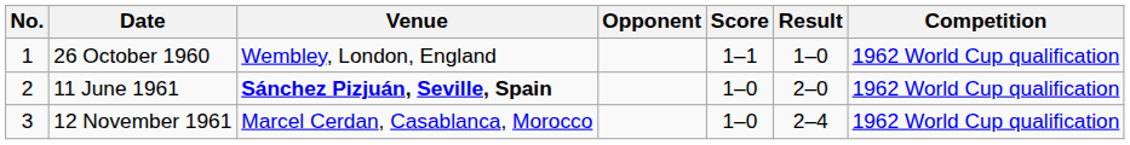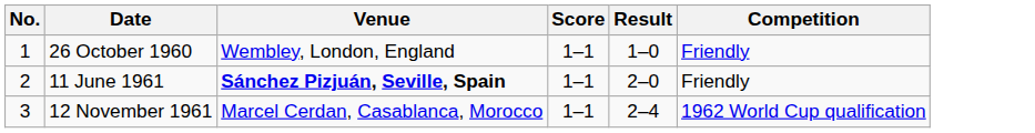 <table class="wikitable sortable">
 <tr>
 <th scope="col">No.</th>
 <th scope="col">Date</th>
 <th scope="col">Venue</th>
-<th scope="col">Opponent</th>
 <th scope="col">Score</th>
 <th scope="col">Result</th>
 <th scope="col">Competition</th>
 </tr>
 <tr>
 <td align="center">1</td>
 <td>26 October 1960</td>
 <td><a href='#'>Wembley</a>, London, England</td>
-<td></td>
 <td align="center">1–1</td>
 <td align="center">1–0</td>
-<td><a href='#'>1962 World Cup qualification</a></td>
+<td><a href='#'>Friendly</a></td>
 </tr>
 <tr>
 <td align="center">2</td>
 <td>11 June 1961</td>
 <td><strong><a href='#'>Sánchez Pizjuán</a>, <a href='#'>Seville</a>, Spain</strong></td>
-<td></td>
-<td align="center">1–0</td>
+<td align="center">1–1</td>
 <td align="center">2–0</td>
-<td><a href='#'>1962 World Cup qualification</a></td>
+<td>Friendly</td>
 </tr>
 <tr>
 <td align="center">3</td>
 <td>12 November 1961</td>
 <td><a href='#'>Marcel Cerdan</a>, <a href='#'>Casablanca</a>, <a href='#'>Morocco</a></td>
-<td></td>
-<td align="center">1–0</td>
+<td align="center">1–1</td>
 <td align="center">2–4</td>
 <td><a href='#'>1962 World Cup qualification</a></td>
 </tr>
 </table>
